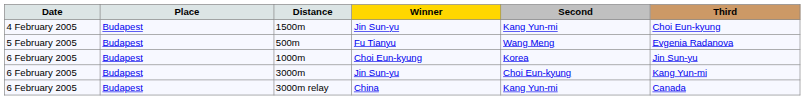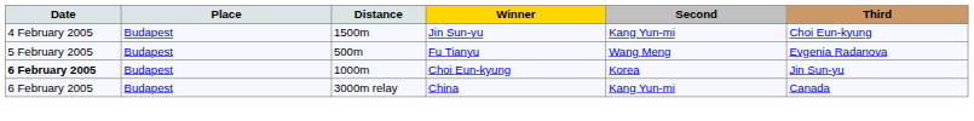 <table bgcolor="#f7f8ff" cellpadding="3" cellspacing="0" border="1" style="font-size: 95%; border: gray solid 1px; border-collapse: collapse;">
 <tr bgcolor="#CCCCCC">
 <td align="center" bgcolor="#DCE5E5" width="150"><strong>Date</strong></td>
 <td align="center" bgcolor="#DCE5E5" width="280"><strong>Place</strong></td>
 <td align="center" bgcolor="#DCE5E5" width="120"><strong>Distance</strong></td>
 <td align="center" bgcolor="gold" width="240"><strong>Winner</strong></td>
 <td align="center" bgcolor="silver" width="240"><strong>Second</strong></td>
 <td align="center" bgcolor="CC9966" width="240"><strong>Third</strong></td>
 </tr>
 <tr align="left">
 <td>4 February 2005</td>
 <td> <a href='#'>Budapest</a></td>
 <td>1500m</td>
 <td> <a href='#'>Jin Sun-yu</a></td>
 <td> <a href='#'>Kang Yun-mi</a></td>
 <td> <a href='#'>Choi Eun-kyung</a></td>
 </tr>
 <tr align="left">
 <td>5 February 2005</td>
 <td> <a href='#'>Budapest</a></td>
 <td>500m</td>
 <td> <a href='#'>Fu Tianyu</a></td>
 <td> <a href='#'>Wang Meng</a></td>
 <td> <a href='#'>Evgenia Radanova</a></td>
 </tr>
 <tr align="left">
-<td>6 February 2005</td>
+<td><strong>6 February 2005</strong></td>
 <td> <a href='#'>Budapest</a></td>
 <td>1000m</td>
 <td> <a href='#'>Choi Eun-kyung</a></td>
 <td> <a href='#'>Korea</a></td>
 <td> <a href='#'>Jin Sun-yu</a></td>
-</tr>
-<tr align="left">
-<td>6 February 2005</td>
-<td> <a href='#'>Budapest</a></td>
-<td>3000m</td>
-<td> <a href='#'>Jin Sun-yu</a></td>
-<td> <a href='#'>Choi Eun-kyung</a></td>
-<td> <a href='#'>Kang Yun-mi</a></td>
 </tr>
 <tr align="left">
 <td>6 February 2005</td>
 <td> <a href='#'>Budapest</a></td>
 <td>3000m relay</td>
 <td> <a href='#'>China</a></td>
 <td> <a href='#'>Kang Yun-mi</a></td>
 <td> <a href='#'>Canada</a></td>
 </tr>
 </table>
